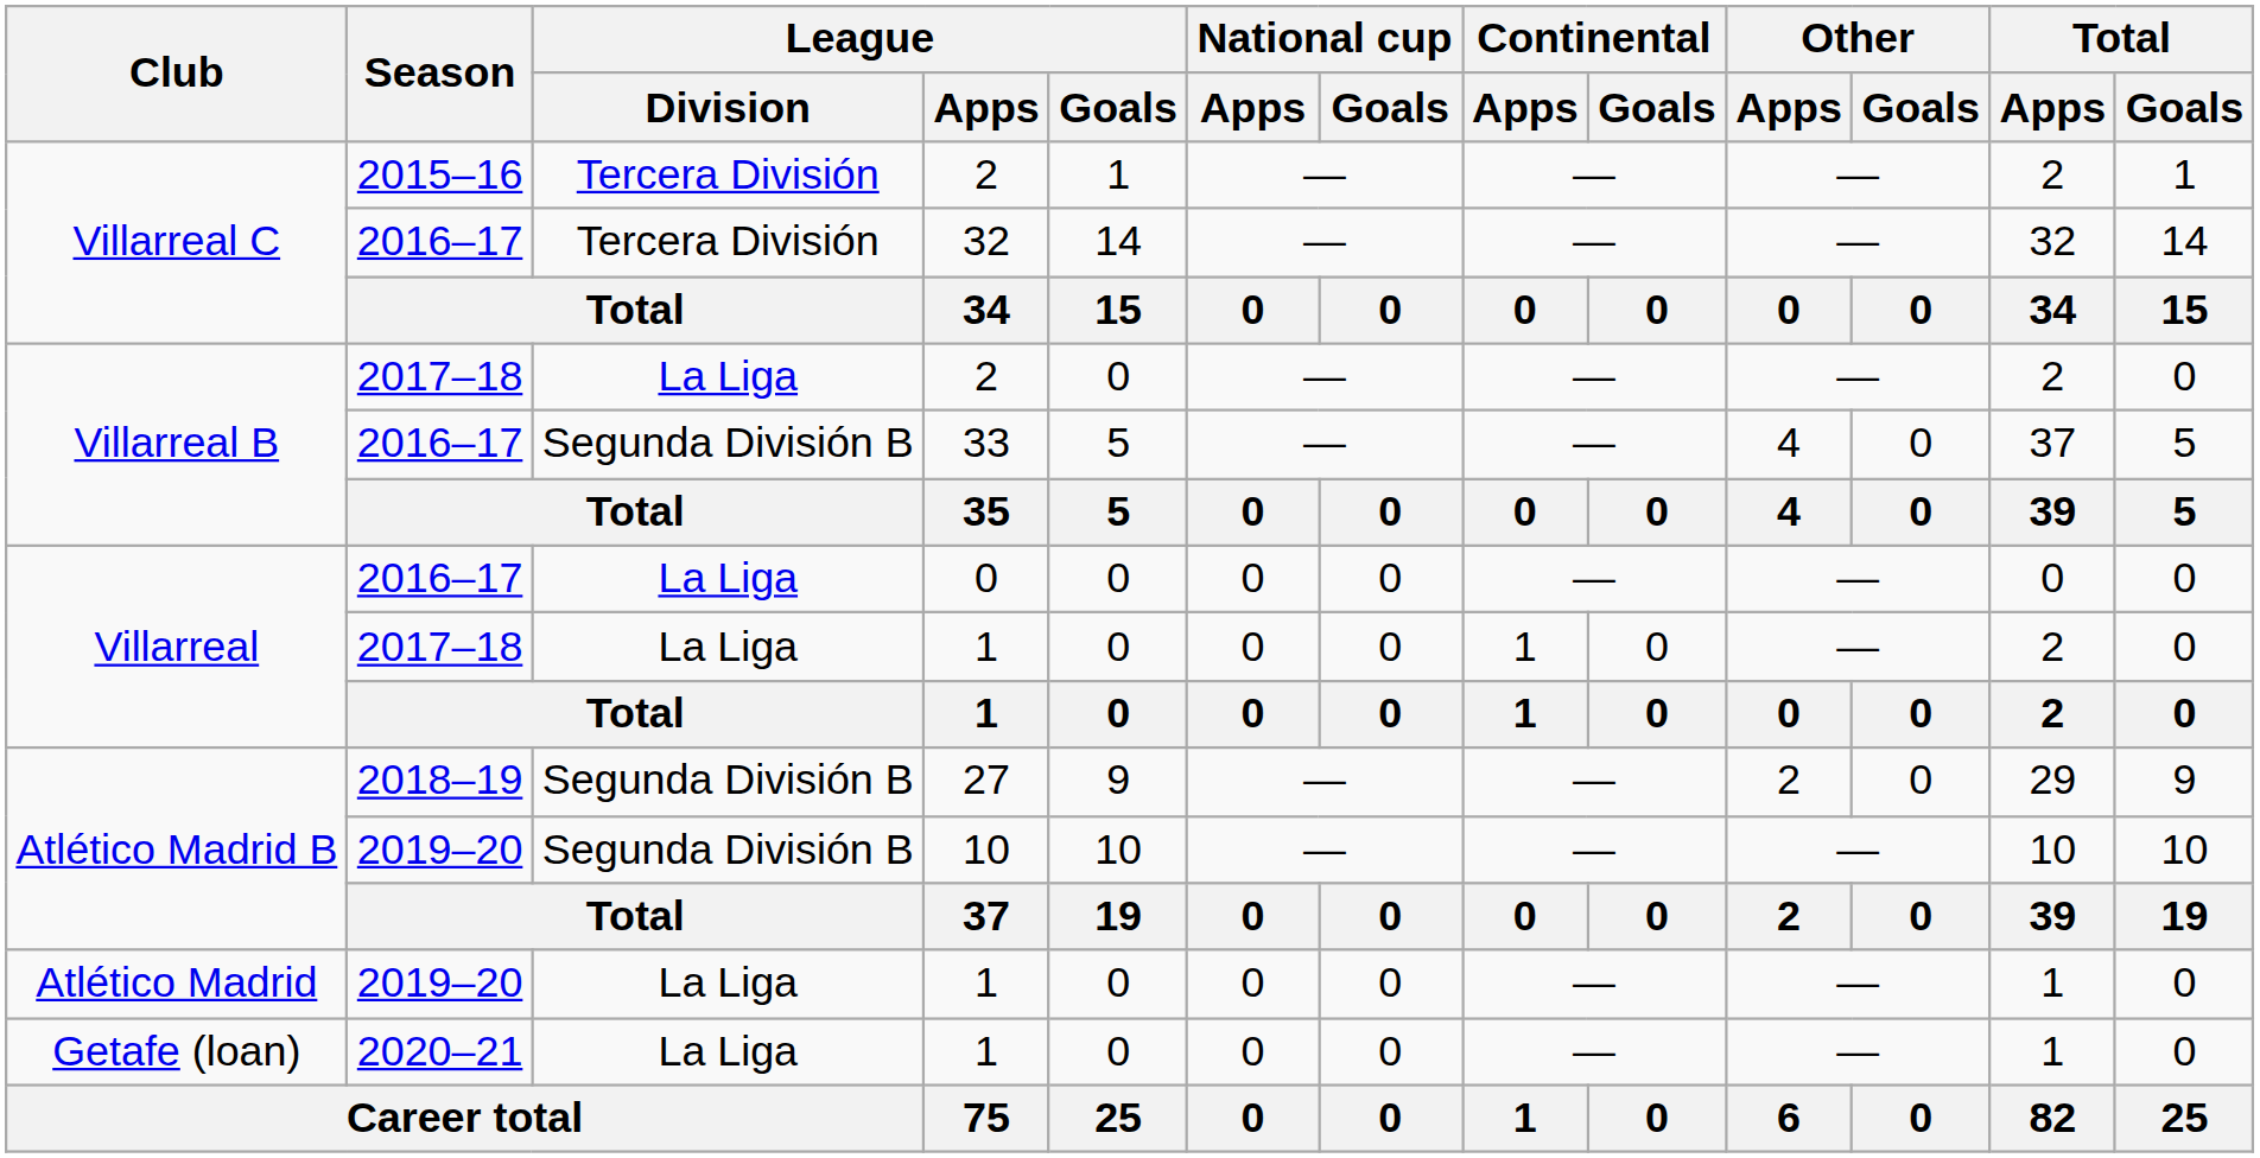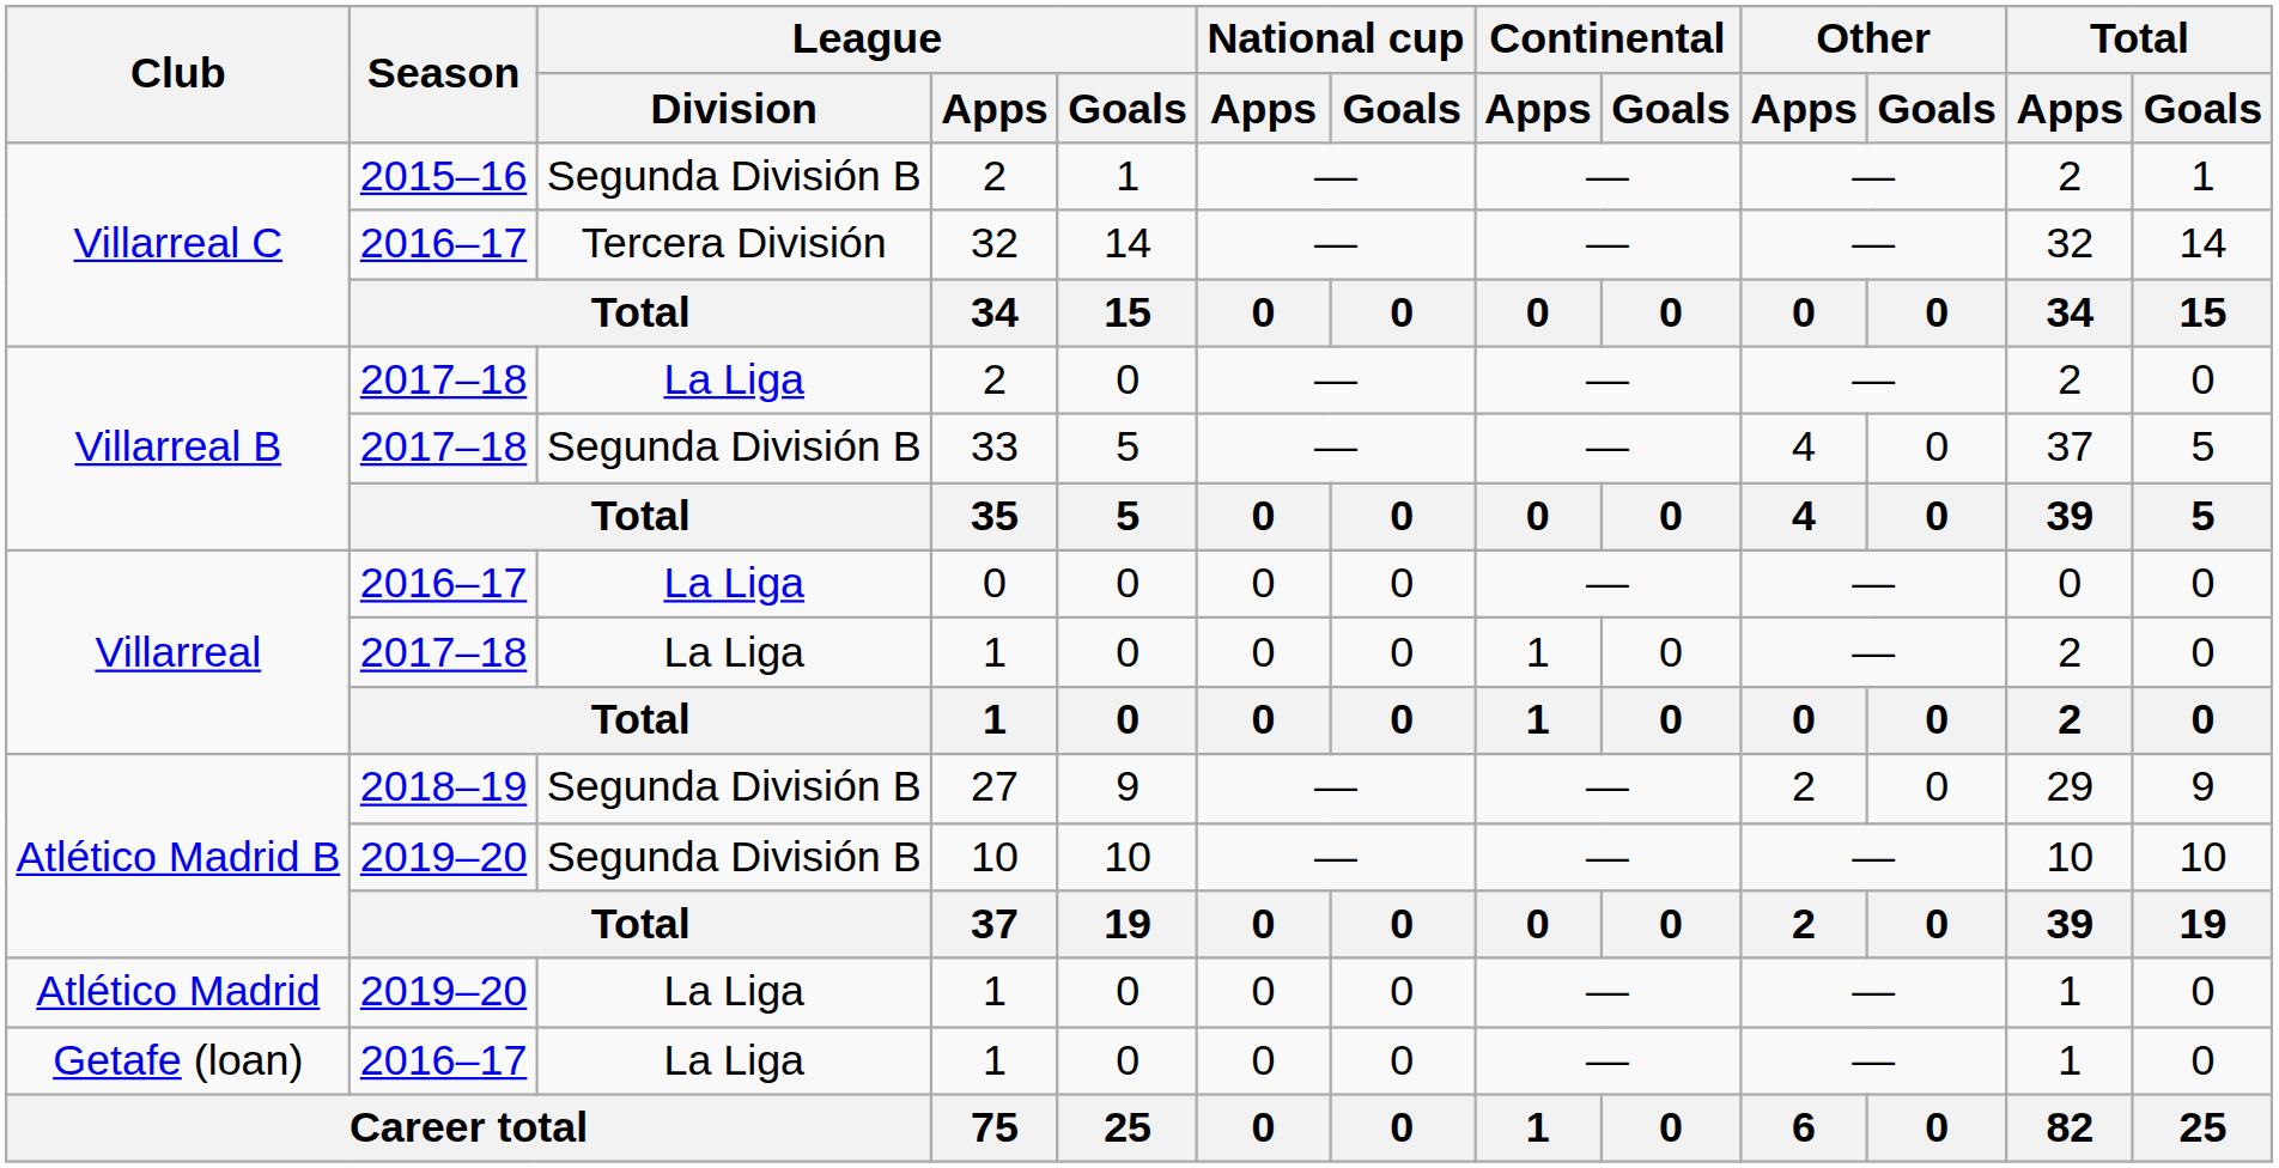 <table class="wikitable" style="text-align:center">
 <tr>
 <th rowspan="2">Club</th>
 <th rowspan="2">Season</th>
 <th colspan="3">League</th>
 <th colspan="2">National cup</th>
 <th colspan="2">Continental</th>
 <th colspan="2">Other</th>
 <th colspan="2">Total</th>
 </tr>
 <tr>
 <th>Division</th>
 <th>Apps</th>
 <th>Goals</th>
 <th>Apps</th>
 <th>Goals</th>
 <th>Apps</th>
 <th>Goals</th>
 <th>Apps</th>
 <th>Goals</th>
 <th>Apps</th>
 <th>Goals</th>
 </tr>
 <tr>
 <td rowspan="3"><a href='#'>Villarreal C</a></td>
 <td><a href='#'>2015–16</a></td>
-<td><a href='#'>Tercera División</a></td>
+<td>Segunda División B</td>
 <td>2</td>
 <td>1</td>
 <td colspan="2">—</td>
 <td colspan="2">—</td>
 <td colspan="2">—</td>
 <td>2</td>
 <td>1</td>
 </tr>
 <tr>
 <td><a href='#'>2016–17</a></td>
 <td>Tercera División</td>
 <td>32</td>
 <td>14</td>
 <td colspan="2">—</td>
 <td colspan="2">—</td>
 <td colspan="2">—</td>
 <td>32</td>
 <td>14</td>
 </tr>
 <tr>
 <th colspan="2">Total</th>
 <th>34</th>
 <th>15</th>
 <th>0</th>
 <th>0</th>
 <th>0</th>
 <th>0</th>
 <th>0</th>
 <th>0</th>
 <th>34</th>
 <th>15</th>
 </tr>
 <tr>
 <td rowspan="3"><a href='#'>Villarreal B</a></td>
 <td><a href='#'>2017–18</a></td>
 <td><a href='#'>La Liga</a></td>
 <td>2</td>
 <td>0</td>
 <td colspan="2">—</td>
 <td colspan="2">—</td>
 <td colspan="2">—</td>
 <td>2</td>
 <td>0</td>
 </tr>
 <tr>
-<td><a href='#'>2016–17</a></td>
+<td><a href='#'>2017–18</a></td>
 <td>Segunda División B</td>
 <td>33</td>
 <td>5</td>
 <td colspan="2">—</td>
 <td colspan="2">—</td>
 <td>4</td>
 <td>0</td>
 <td>37</td>
 <td>5</td>
 </tr>
 <tr>
 <th colspan="2">Total</th>
 <th>35</th>
 <th>5</th>
 <th>0</th>
 <th>0</th>
 <th>0</th>
 <th>0</th>
 <th>4</th>
 <th>0</th>
 <th>39</th>
 <th>5</th>
 </tr>
 <tr>
 <td rowspan="3"><a href='#'>Villarreal</a></td>
 <td><a href='#'>2016–17</a></td>
 <td><a href='#'>La Liga</a></td>
 <td>0</td>
 <td>0</td>
 <td>0</td>
 <td>0</td>
 <td colspan="2">—</td>
 <td colspan="2">—</td>
 <td>0</td>
 <td>0</td>
 </tr>
 <tr>
 <td><a href='#'>2017–18</a></td>
 <td>La Liga</td>
 <td>1</td>
 <td>0</td>
 <td>0</td>
 <td>0</td>
 <td>1</td>
 <td>0</td>
 <td colspan="2">—</td>
 <td>2</td>
 <td>0</td>
 </tr>
 <tr>
 <th colspan="2">Total</th>
 <th>1</th>
 <th>0</th>
 <th>0</th>
 <th>0</th>
 <th>1</th>
 <th>0</th>
 <th>0</th>
 <th>0</th>
 <th>2</th>
 <th>0</th>
 </tr>
 <tr>
 <td rowspan="3"><a href='#'>Atlético Madrid B</a></td>
 <td><a href='#'>2018–19</a></td>
 <td>Segunda División B</td>
 <td>27</td>
 <td>9</td>
 <td colspan="2">—</td>
 <td colspan="2">—</td>
 <td>2</td>
 <td>0</td>
 <td>29</td>
 <td>9</td>
 </tr>
 <tr>
 <td><a href='#'>2019–20</a></td>
 <td>Segunda División B</td>
 <td>10</td>
 <td>10</td>
 <td colspan="2">—</td>
 <td colspan="2">—</td>
 <td colspan="2">—</td>
 <td>10</td>
 <td>10</td>
 </tr>
 <tr>
 <th colspan="2">Total</th>
 <th>37</th>
 <th>19</th>
 <th>0</th>
 <th>0</th>
 <th>0</th>
 <th>0</th>
 <th>2</th>
 <th>0</th>
 <th>39</th>
 <th>19</th>
 </tr>
 <tr>
 <td><a href='#'>Atlético Madrid</a></td>
 <td><a href='#'>2019–20</a></td>
 <td>La Liga</td>
 <td>1</td>
 <td>0</td>
 <td>0</td>
 <td>0</td>
 <td colspan="2">—</td>
 <td colspan="2">—</td>
 <td>1</td>
 <td>0</td>
 </tr>
 <tr>
 <td><a href='#'>Getafe</a> (loan)</td>
-<td><a href='#'>2020–21</a></td>
+<td><a href='#'>2016–17</a></td>
 <td>La Liga</td>
 <td>1</td>
 <td>0</td>
 <td>0</td>
 <td>0</td>
 <td colspan="2">—</td>
 <td colspan="2">—</td>
 <td>1</td>
 <td>0</td>
 </tr>
 <tr>
 <th colspan="3">Career total</th>
 <th>75</th>
 <th>25</th>
 <th>0</th>
 <th>0</th>
 <th>1</th>
 <th>0</th>
 <th>6</th>
 <th>0</th>
 <th>82</th>
 <th>25</th>
 </tr>
 </table>
